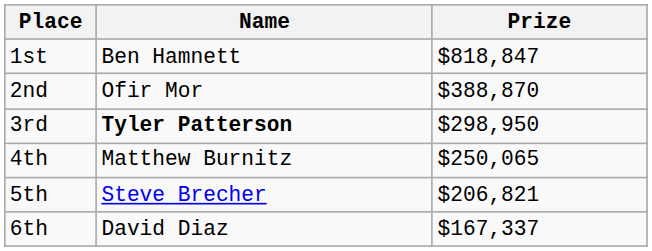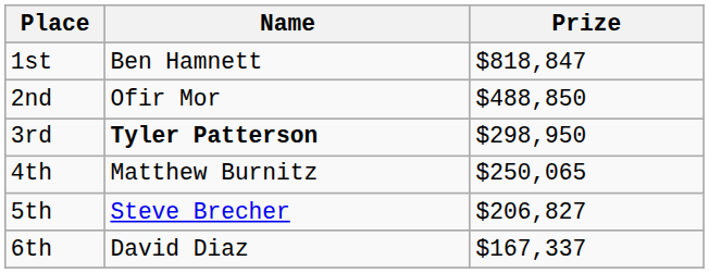 <table class="wikitable">
 <tr>
 <th style="width:50px;">Place</th>
 <th style="width:200px;">Name</th>
 <th style="width:125px;">Prize</th>
 </tr>
 <tr>
 <td>1st</td>
 <td> Ben Hamnett</td>
 <td>$818,847</td>
 </tr>
 <tr>
 <td>2nd</td>
 <td> Ofir Mor</td>
-<td>$388,870</td>
+<td>$488,850</td>
 </tr>
 <tr>
 <td>3rd</td>
 <td><strong> Tyler Patterson</strong></td>
 <td>$298,950</td>
 </tr>
 <tr>
 <td>4th</td>
 <td> Matthew Burnitz</td>
 <td>$250,065</td>
 </tr>
 <tr>
 <td>5th</td>
 <td> <a href='#'>Steve Brecher</a></td>
-<td>$206,821</td>
+<td>$206,827</td>
 </tr>
 <tr>
 <td>6th</td>
 <td> David Diaz</td>
 <td>$167,337</td>
 </tr>
 </table>
